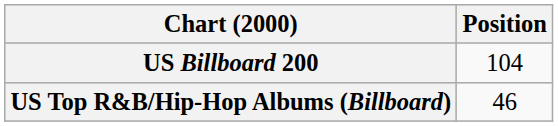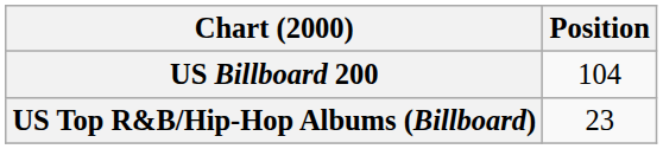 <table class="wikitable sortable plainrowheaders">
 <tr>
 <th scope="col">Chart (2000)</th>
 <th scope="col">Position</th>
 </tr>
 <tr>
 <th scope="row">US <em>Billboard</em> 200</th>
 <td style="text-align:center;">104</td>
 </tr>
 <tr>
 <th scope="row">US Top R&B/Hip-Hop Albums (<em>Billboard</em>)</th>
-<td style="text-align:center;">46</td>
+<td style="text-align:center;">23</td>
 </tr>
 </table>
